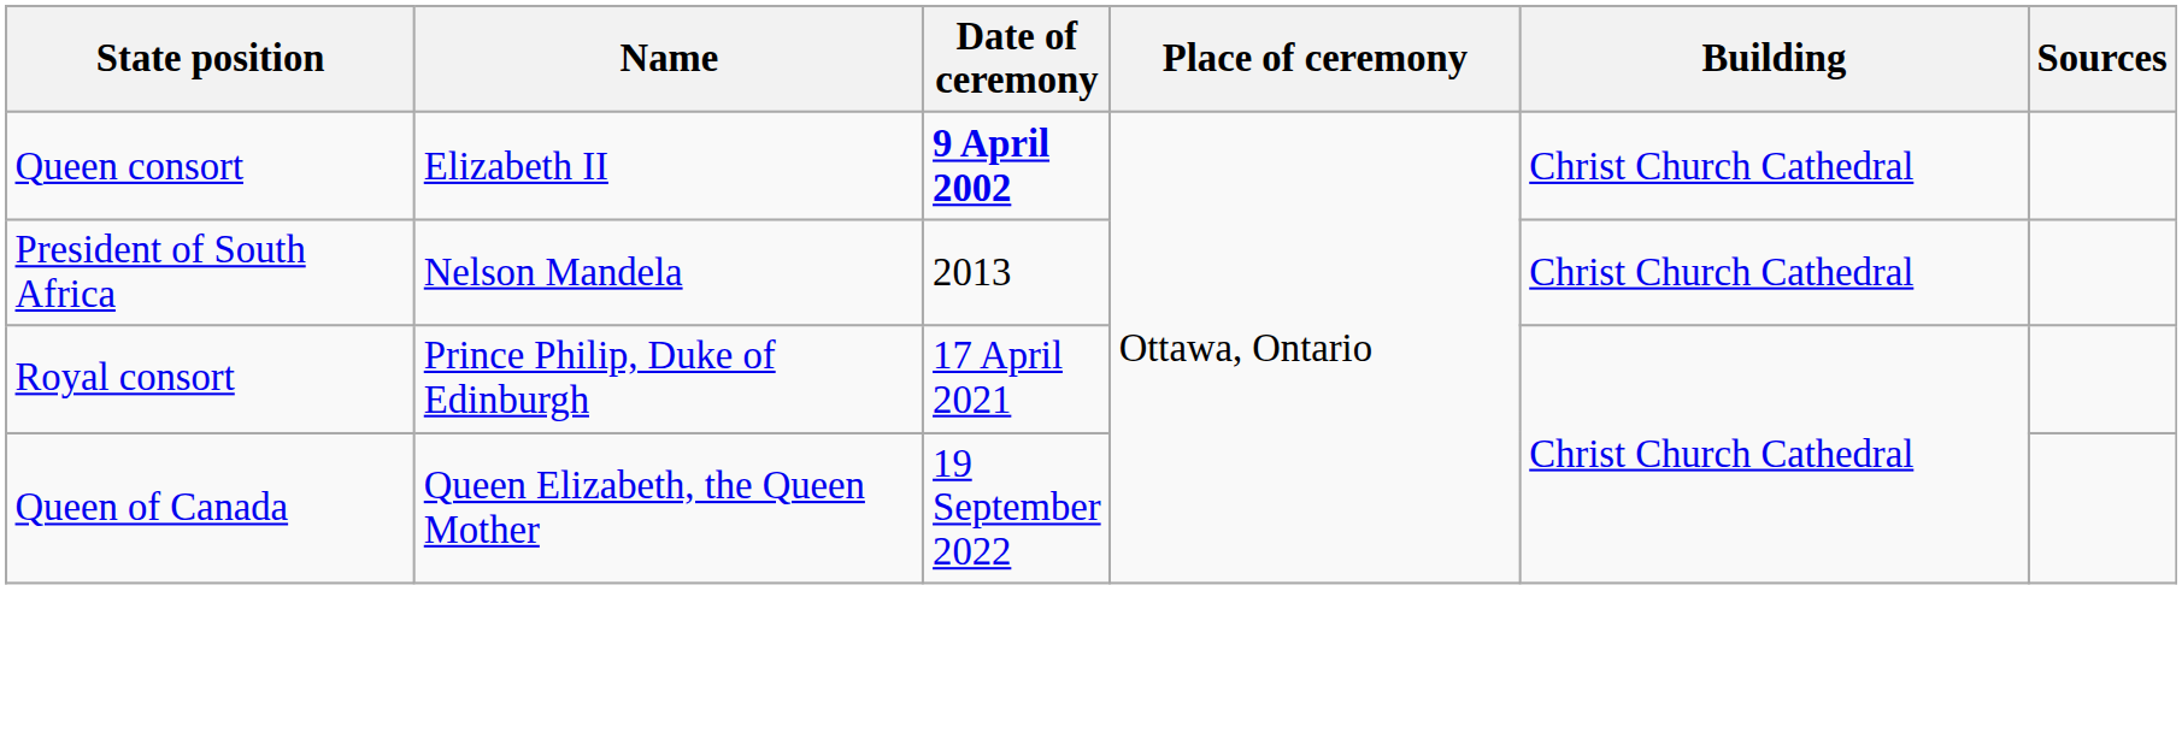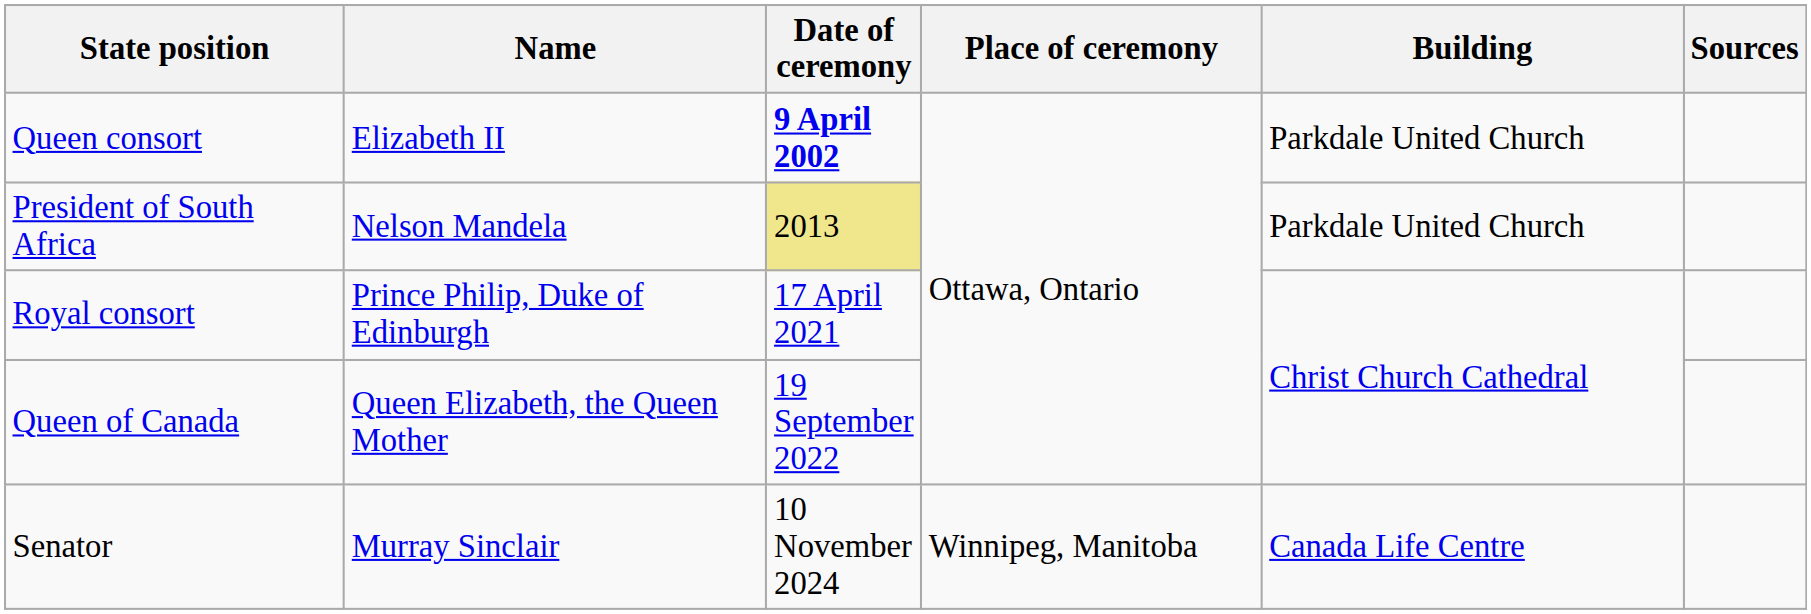 <table class="wikitable sortable" style="width:100%;">
 <tr ! | State position !! | Name !! | Date of ceremony !! | Place of ceremony !! | Sources>
 <th scope="col" style="width:20%;">State position</th>
 <th scope="col" style="width:25%;">Name</th>
 <th scope="col" style="width:5%;">Date of ceremony</th>
 <th scope="col" style="width:20%;">Place of ceremony</th>
 <th scope="col" style="width:25%;">Building</th>
 <th scope="col" class="unsortable" style="width:5%;">Sources</th>
 </tr>
 <tr>
 <td><a href='#'>Queen consort</a></td>
 <td><a href='#'>Elizabeth II</a></td>
 <td><strong><a href='#'>9 April 2002</a></strong></td>
 <td rowspan="4">Ottawa, Ontario</td>
-<td><a href='#'>Christ Church Cathedral</a></td>
+<td>Parkdale United Church</td>
 <td></td>
 </tr>
 <tr>
 <td><a href='#'>President of South Africa</a></td>
 <td><a href='#'>Nelson Mandela</a></td>
-<td>2013</td>
-<td><a href='#'>Christ Church Cathedral</a></td>
+<td style="background: khaki;">2013</td>
+<td>Parkdale United Church</td>
 <td></td>
 </tr>
 <tr>
 <td><a href='#'>Royal consort</a></td>
 <td><a href='#'>Prince Philip, Duke of Edinburgh</a></td>
 <td><a href='#'>17 April 2021</a></td>
 <td rowspan="2"><a href='#'>Christ Church Cathedral</a></td>
 <td><br></td>
 </tr>
 <tr>
 <td><a href='#'>Queen of Canada</a></td>
 <td><a href='#'>Queen Elizabeth, the Queen Mother</a></td>
 <td><a href='#'>19 September 2022</a></td>
 <td></td>
 </tr>
+<tr>
+<td>Senator</td>
+<td><a href='#'>Murray Sinclair</a></td>
+<td>10 November 2024</td>
+<td>Winnipeg, Manitoba</td>
+<td><a href='#'>Canada Life Centre</a></td>
+<td></td>
+</tr>
 </table>
